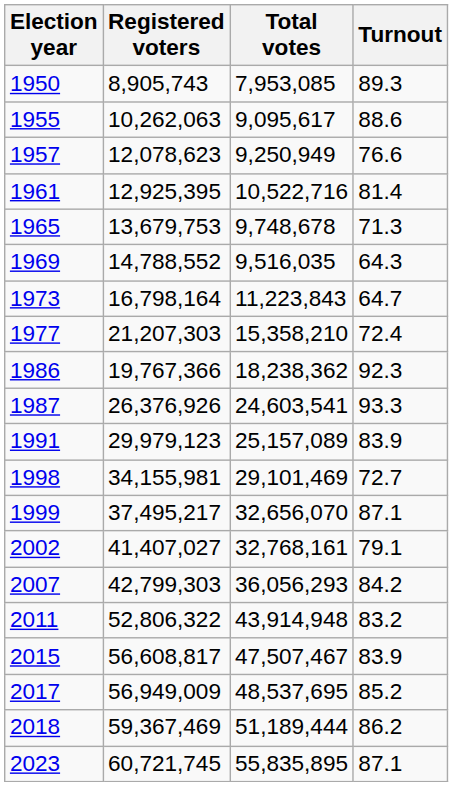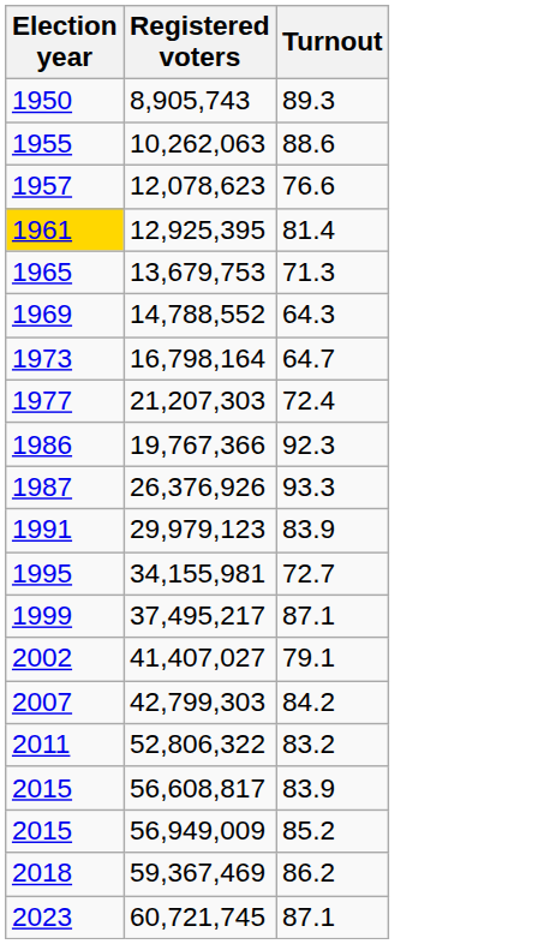 <table class="wikitable">
 <tr>
 <th>Election<br>year</th>
 <th>Registered<br>voters</th>
-<th>Total<br>votes</th>
 <th>Turnout</th>
 </tr>
 <tr>
 <td><a href='#'>1950</a></td>
 <td>8,905,743</td>
-<td>7,953,085</td>
 <td>89.3</td>
 </tr>
 <tr>
 <td><a href='#'>1955</a></td>
 <td>10,262,063</td>
-<td>9,095,617</td>
 <td>88.6</td>
 </tr>
 <tr>
 <td><a href='#'>1957</a></td>
 <td>12,078,623</td>
-<td>9,250,949</td>
 <td>76.6</td>
 </tr>
 <tr>
-<td><a href='#'>1961</a></td>
+<td style="background: gold;"><a href='#'>1961</a></td>
 <td>12,925,395</td>
-<td>10,522,716</td>
 <td>81.4</td>
 </tr>
 <tr>
 <td><a href='#'>1965</a></td>
 <td>13,679,753</td>
-<td>9,748,678</td>
 <td>71.3</td>
 </tr>
 <tr>
 <td><a href='#'>1969</a></td>
 <td>14,788,552</td>
-<td>9,516,035</td>
 <td>64.3</td>
 </tr>
 <tr>
 <td><a href='#'>1973</a></td>
 <td>16,798,164</td>
-<td>11,223,843</td>
 <td>64.7</td>
 </tr>
 <tr>
 <td><a href='#'>1977</a></td>
 <td>21,207,303</td>
-<td>15,358,210</td>
 <td>72.4</td>
 </tr>
 <tr>
 <td><a href='#'>1986</a></td>
 <td>19,767,366</td>
-<td>18,238,362</td>
 <td>92.3</td>
 </tr>
 <tr>
 <td><a href='#'>1987</a></td>
 <td>26,376,926</td>
-<td>24,603,541</td>
 <td>93.3</td>
 </tr>
 <tr>
 <td><a href='#'>1991</a></td>
 <td>29,979,123</td>
-<td>25,157,089</td>
 <td>83.9</td>
 </tr>
 <tr>
-<td><a href='#'>1998</a></td>
+<td><a href='#'>1995</a></td>
 <td>34,155,981</td>
-<td>29,101,469</td>
 <td>72.7</td>
 </tr>
 <tr>
 <td><a href='#'>1999</a></td>
 <td>37,495,217</td>
-<td>32,656,070</td>
 <td>87.1</td>
 </tr>
 <tr>
 <td><a href='#'>2002</a></td>
 <td>41,407,027</td>
-<td>32,768,161</td>
 <td>79.1</td>
 </tr>
 <tr>
 <td><a href='#'>2007</a></td>
 <td>42,799,303</td>
-<td>36,056,293</td>
 <td>84.2</td>
 </tr>
 <tr>
 <td><a href='#'>2011</a></td>
 <td>52,806,322</td>
-<td>43,914,948</td>
 <td>83.2</td>
 </tr>
 <tr>
 <td><a href='#'>2015</a></td>
 <td>56,608,817</td>
-<td>47,507,467</td>
 <td>83.9</td>
 </tr>
 <tr>
-<td><a href='#'>2017</a></td>
+<td><a href='#'>2015</a></td>
 <td>56,949,009</td>
-<td>48,537,695</td>
 <td>85.2</td>
 </tr>
 <tr>
 <td><a href='#'>2018</a></td>
 <td>59,367,469</td>
-<td>51,189,444</td>
 <td>86.2</td>
 </tr>
 <tr>
 <td><a href='#'>2023</a></td>
 <td>60,721,745</td>
-<td>55,835,895</td>
 <td>87.1</td>
 </tr>
 </table>
